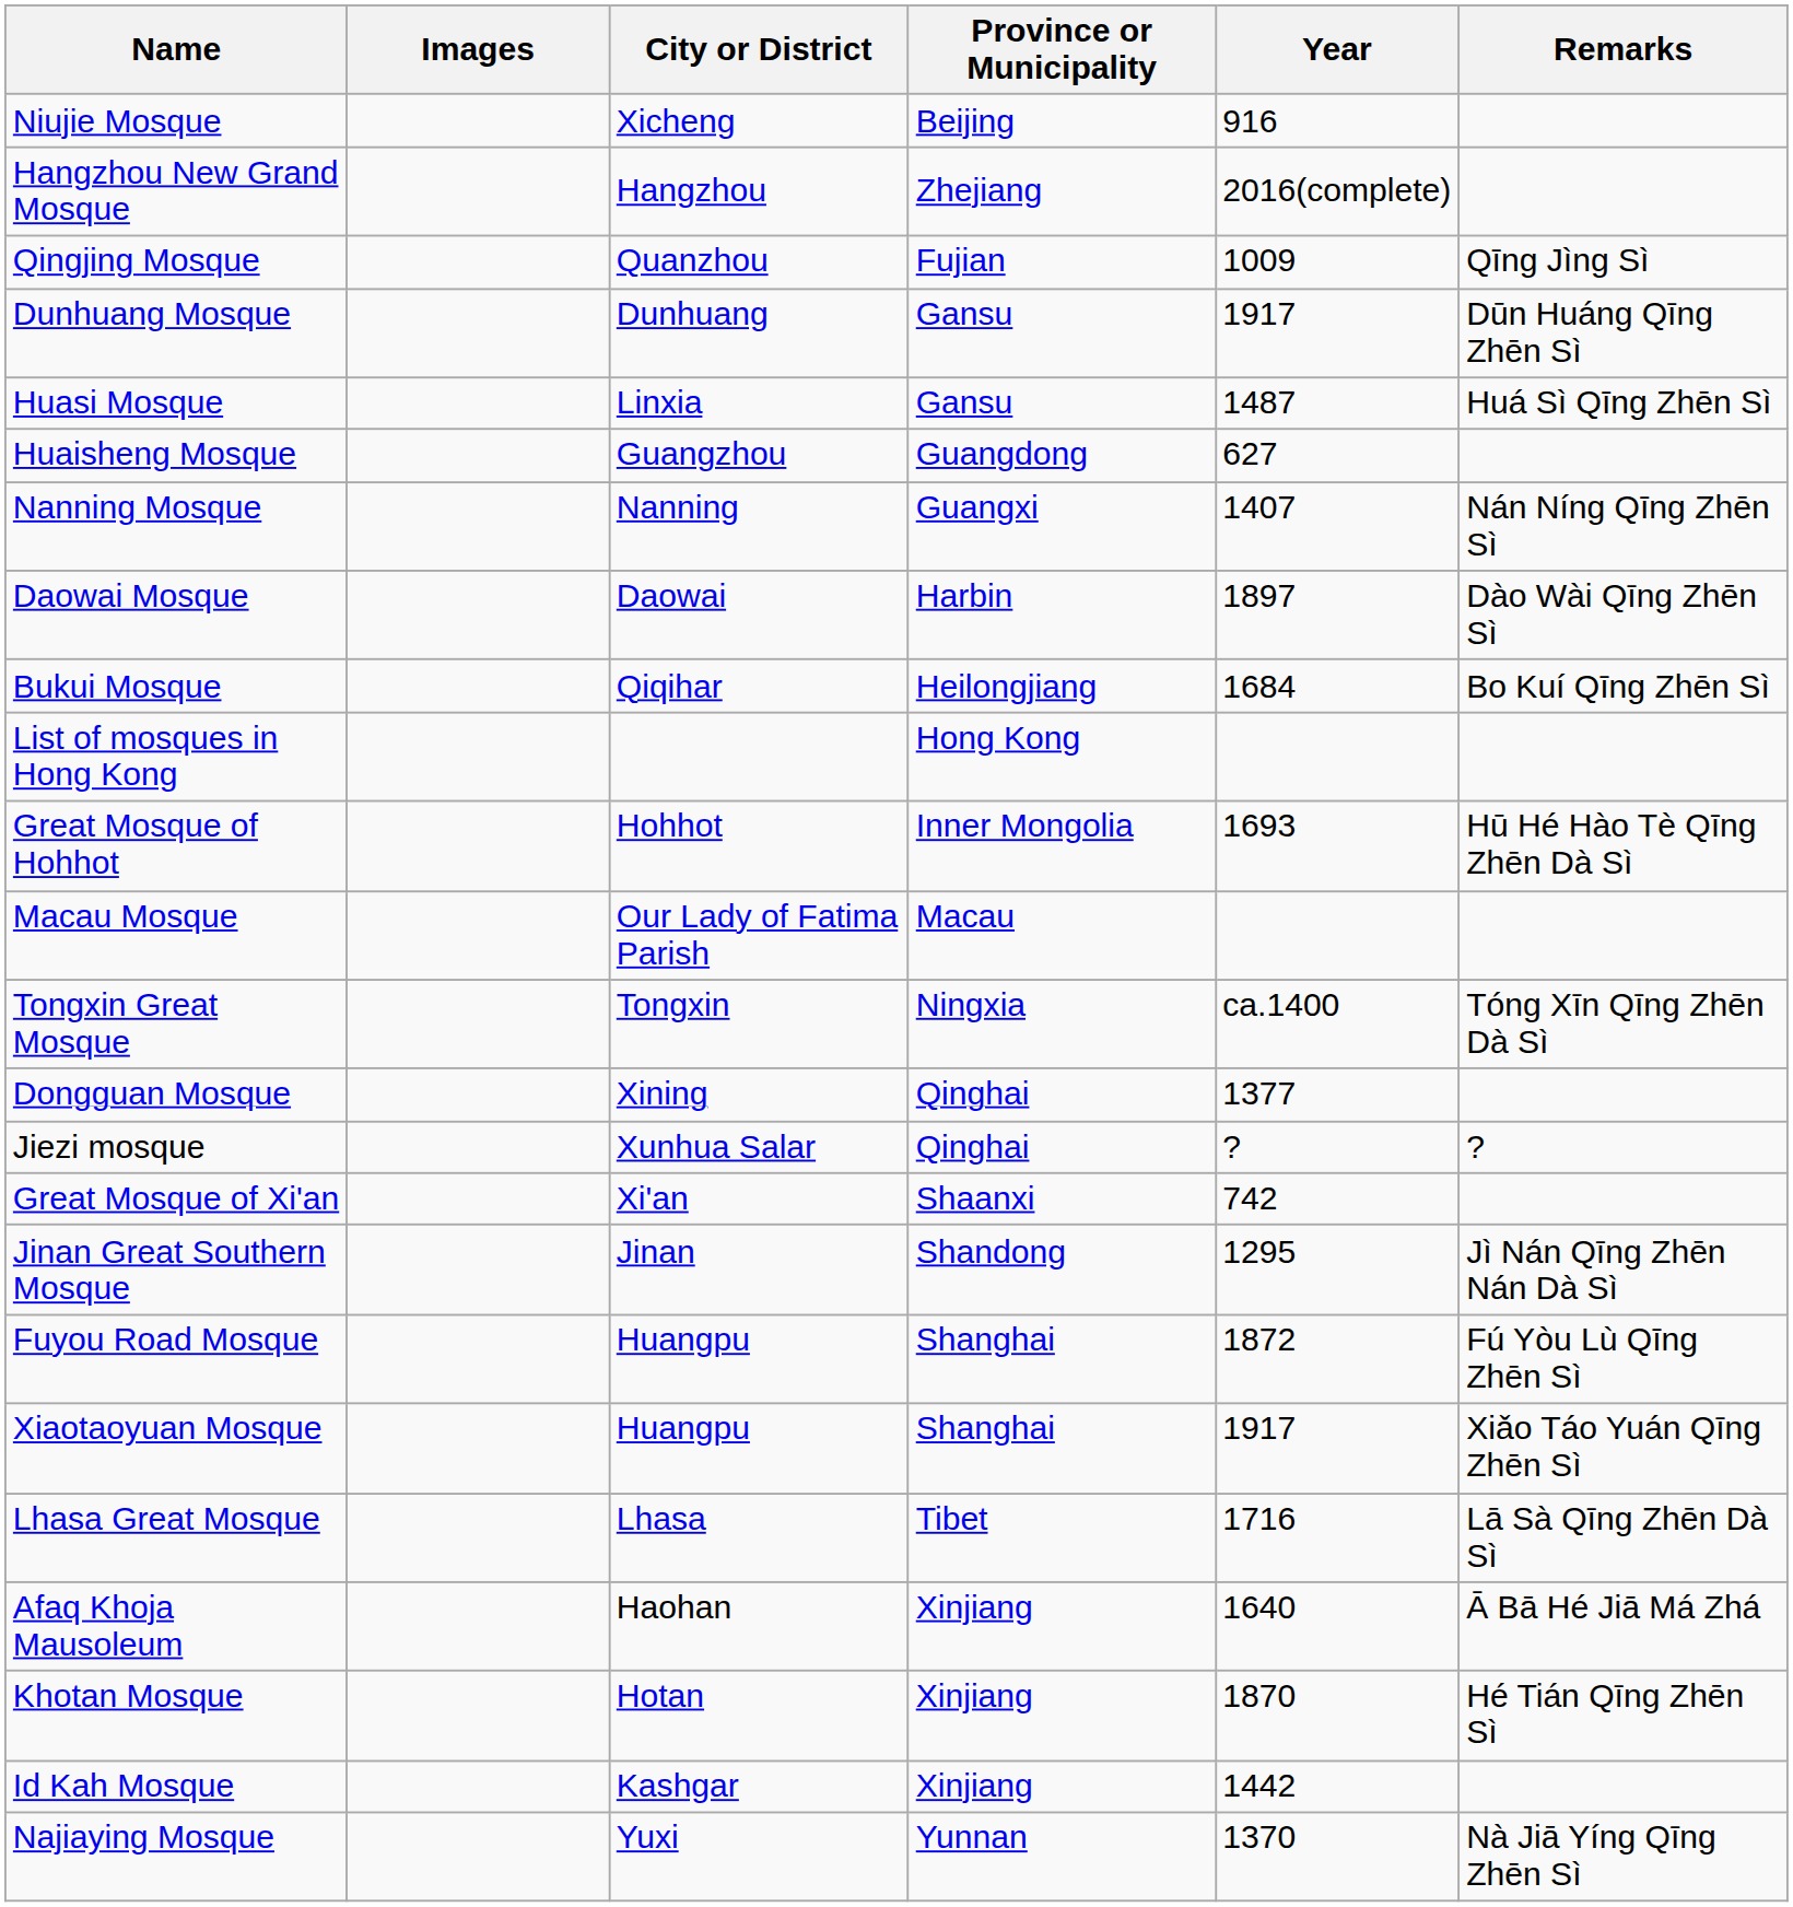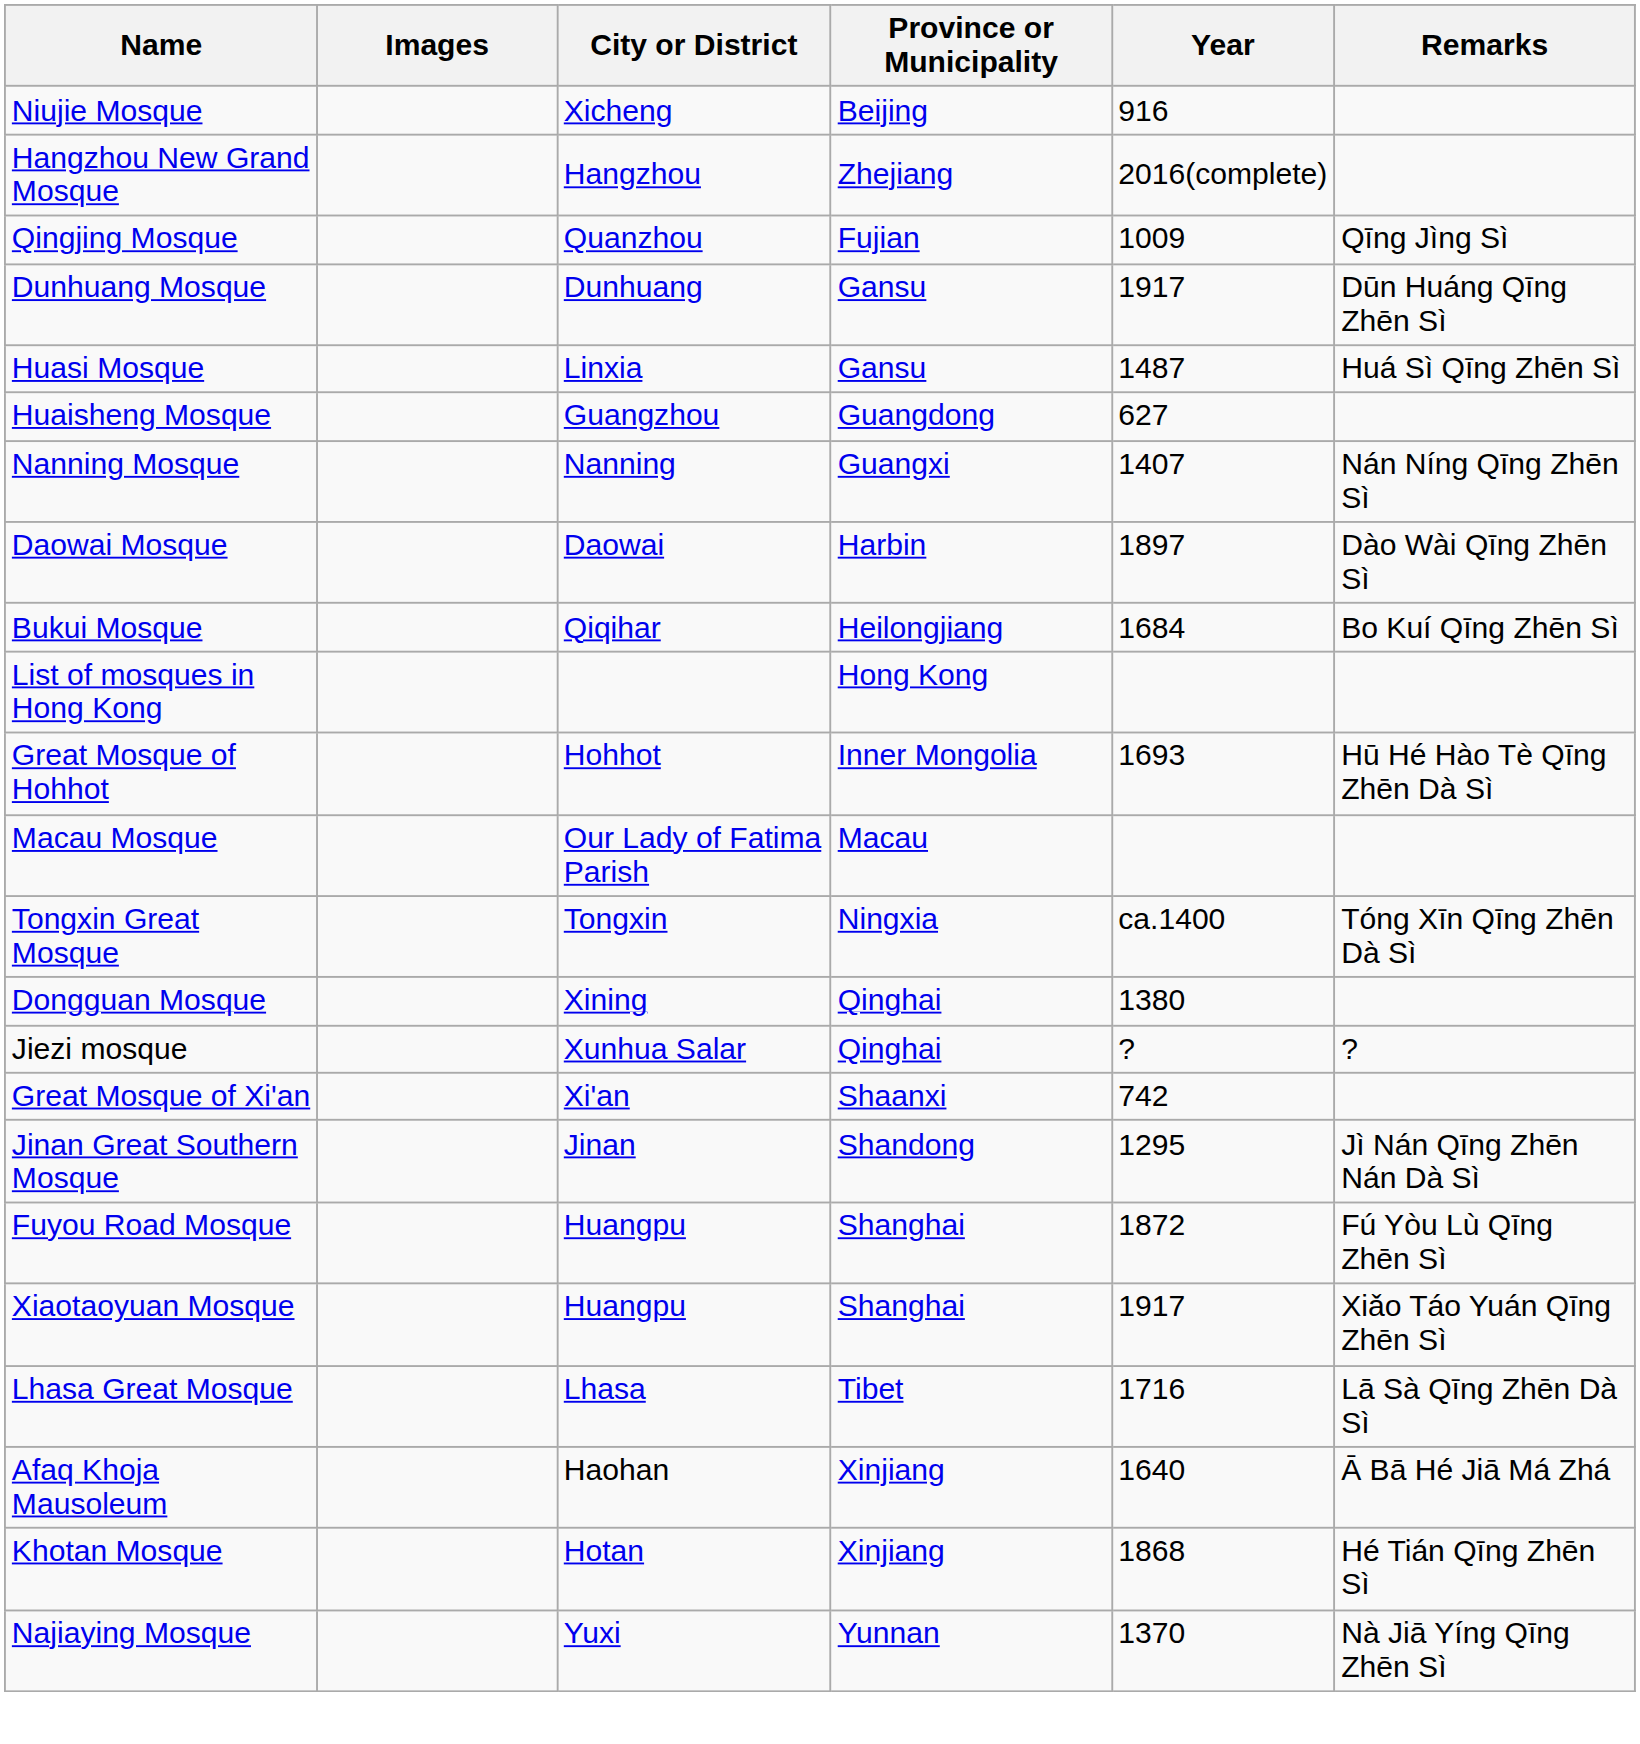 <table class="wikitable sortable">
 <tr>
 <th>Name</th>
 <th align=center width=120px class=unsortable>Images</th>
 <th>City or District</th>
 <th>Province or Municipality</th>
 <th>Year</th>
 <th class=unsortable>Remarks</th>
 </tr>
 <tr valign=top>
 <td><a href='#'>Niujie Mosque</a></td>
 <td></td>
 <td><a href='#'>Xicheng</a></td>
 <td><a href='#'>Beijing</a></td>
 <td>916</td>
 <td></td>
 </tr>
 <tr>
 <td><a href='#'>Hangzhou New Grand Mosque</a></td>
 <td></td>
 <td><a href='#'>Hangzhou</a></td>
 <td><a href='#'>Zhejiang</a></td>
 <td>2016(complete)</td>
 <td></td>
 </tr>
 <tr valign=top>
 <td><a href='#'>Qingjing Mosque</a></td>
 <td></td>
 <td><a href='#'>Quanzhou</a></td>
 <td><a href='#'>Fujian</a></td>
 <td>1009</td>
 <td>Qīng Jìng Sì</td>
 </tr>
 <tr valign=top>
 <td><a href='#'>Dunhuang Mosque</a></td>
 <td></td>
 <td><a href='#'>Dunhuang</a></td>
 <td><a href='#'>Gansu</a></td>
 <td>1917</td>
 <td>Dūn Huáng Qīng Zhēn Sì</td>
 </tr>
 <tr valign=top>
 <td><a href='#'>Huasi Mosque</a></td>
 <td></td>
 <td><a href='#'>Linxia</a></td>
 <td><a href='#'>Gansu</a></td>
 <td>1487</td>
 <td>Huá Sì Qīng Zhēn Sì</td>
 </tr>
 <tr valign=top>
 <td><a href='#'>Huaisheng Mosque</a></td>
 <td></td>
 <td><a href='#'>Guangzhou</a></td>
 <td><a href='#'>Guangdong</a></td>
 <td>627</td>
 <td></td>
 </tr>
 <tr valign=top>
 <td><a href='#'>Nanning Mosque</a></td>
 <td></td>
 <td><a href='#'>Nanning</a></td>
 <td><a href='#'>Guangxi</a></td>
 <td>1407</td>
 <td>Nán Níng Qīng Zhēn Sì</td>
 </tr>
 <tr valign=top>
 <td><a href='#'>Daowai Mosque</a></td>
 <td></td>
 <td><a href='#'>Daowai</a></td>
 <td><a href='#'>Harbin</a></td>
 <td>1897</td>
 <td>Dào Wài Qīng Zhēn Sì</td>
 </tr>
 <tr valign=top>
 <td><a href='#'>Bukui Mosque</a></td>
 <td></td>
 <td><a href='#'>Qiqihar</a></td>
 <td><a href='#'>Heilongjiang</a></td>
 <td>1684</td>
 <td>Bo Kuí Qīng Zhēn Sì</td>
 </tr>
 <tr valign=top>
 <td><a href='#'>List of mosques in Hong Kong</a></td>
 <td></td>
 <td></td>
 <td><a href='#'>Hong Kong</a></td>
 <td></td>
 <td></td>
 </tr>
 <tr valign=top>
 <td><a href='#'>Great Mosque of Hohhot</a></td>
 <td></td>
 <td><a href='#'>Hohhot</a></td>
 <td><a href='#'>Inner Mongolia</a></td>
 <td>1693</td>
 <td>Hū Hé Hào Tè Qīng Zhēn Dà Sì</td>
 </tr>
 <tr valign=top>
 <td><a href='#'>Macau Mosque</a></td>
 <td></td>
 <td><a href='#'>Our Lady of Fatima Parish</a></td>
 <td><a href='#'>Macau</a></td>
 <td></td>
 <td></td>
 </tr>
 <tr valign=top>
 <td><a href='#'>Tongxin Great Mosque</a></td>
 <td></td>
 <td><a href='#'>Tongxin</a></td>
 <td><a href='#'>Ningxia</a></td>
 <td>ca.1400</td>
 <td>Tóng Xīn Qīng Zhēn Dà Sì</td>
 </tr>
 <tr valign=top>
 <td><a href='#'>Dongguan Mosque</a></td>
 <td></td>
 <td><a href='#'>Xining</a></td>
 <td><a href='#'>Qinghai</a></td>
-<td>1377</td>
+<td>1380</td>
 <td></td>
 </tr>
 <tr valign=top>
 <td>Jiezi mosque</td>
 <td></td>
 <td><a href='#'>Xunhua Salar</a></td>
 <td><a href='#'>Qinghai</a></td>
 <td>?</td>
 <td>?</td>
 </tr>
 <tr valign=top>
 <td><a href='#'>Great Mosque of Xi'an</a></td>
 <td></td>
 <td><a href='#'>Xi'an</a></td>
 <td><a href='#'>Shaanxi</a></td>
 <td>742</td>
 <td></td>
 </tr>
 <tr valign=top>
 <td><a href='#'>Jinan Great Southern Mosque</a></td>
 <td></td>
 <td><a href='#'>Jinan</a></td>
 <td><a href='#'>Shandong</a></td>
 <td>1295</td>
 <td>Jì Nán Qīng Zhēn Nán Dà Sì</td>
 </tr>
 <tr valign=top>
 <td><a href='#'>Fuyou Road Mosque</a></td>
 <td></td>
 <td><a href='#'>Huangpu</a></td>
 <td><a href='#'>Shanghai</a></td>
 <td>1872</td>
 <td>Fú Yòu Lù Qīng Zhēn Sì</td>
 </tr>
 <tr valign=top>
 <td><a href='#'>Xiaotaoyuan Mosque</a></td>
 <td></td>
 <td><a href='#'>Huangpu</a></td>
 <td><a href='#'>Shanghai</a></td>
 <td>1917</td>
 <td>Xiǎo Táo Yuán Qīng Zhēn Sì</td>
 </tr>
 <tr valign=top>
 <td><a href='#'>Lhasa Great Mosque</a></td>
 <td></td>
 <td><a href='#'>Lhasa</a></td>
 <td><a href='#'>Tibet</a></td>
 <td>1716</td>
 <td>Lā Sà Qīng Zhēn Dà Sì</td>
 </tr>
 <tr valign=top>
 <td><a href='#'>Afaq Khoja Mausoleum</a></td>
 <td></td>
 <td>Haohan</td>
 <td><a href='#'>Xinjiang</a></td>
 <td>1640</td>
 <td>Ā Bā Hé Jiā Má Zhá</td>
 </tr>
 <tr valign=top>
 <td><a href='#'>Khotan Mosque</a></td>
 <td></td>
 <td><a href='#'>Hotan</a></td>
 <td><a href='#'>Xinjiang</a></td>
-<td>1870</td>
+<td>1868</td>
 <td>Hé Tián Qīng Zhēn Sì</td>
-</tr>
-<tr valign=top>
-<td><a href='#'>Id Kah Mosque</a></td>
-<td></td>
-<td><a href='#'>Kashgar</a></td>
-<td><a href='#'>Xinjiang</a></td>
-<td>1442</td>
-<td></td>
 </tr>
 <tr valign=top>
 <td><a href='#'>Najiaying Mosque</a></td>
 <td></td>
 <td><a href='#'>Yuxi</a></td>
 <td><a href='#'>Yunnan</a></td>
 <td>1370</td>
 <td>Nà Jiā Yíng Qīng Zhēn Sì</td>
 </tr>
 </table>
